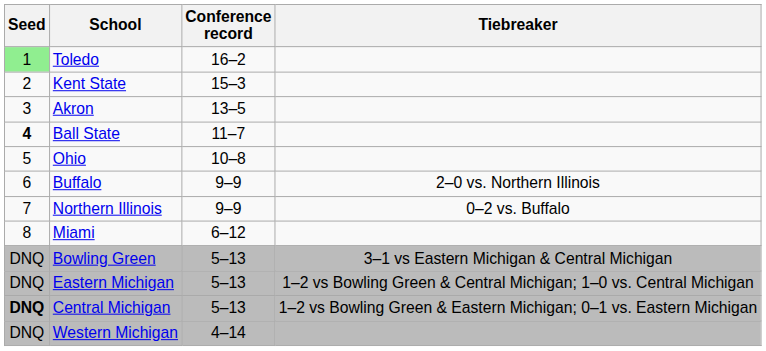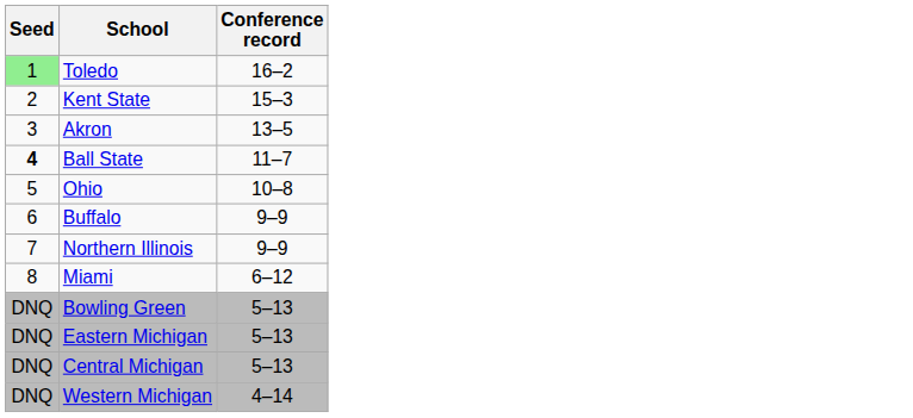 <table class="wikitable" style="text-align:center">
 <tr>
 <th>Seed</th>
 <th>School</th>
 <th>Conference<br>record</th>
-<th>Tiebreaker</th>
 </tr>
 <tr>
 <td style="background: lightgreen;">1</td>
 <td align=left><a href='#'>Toledo</a></td>
 <td>16–2</td>
-<td></td>
 </tr>
 <tr>
 <td>2</td>
 <td align=left><a href='#'>Kent State</a></td>
 <td>15–3</td>
-<td></td>
 </tr>
 <tr>
 <td>3</td>
 <td align=left><a href='#'>Akron</a></td>
 <td>13–5</td>
-<td></td>
 </tr>
 <tr>
 <td><strong>4</strong></td>
 <td align=left><a href='#'>Ball State</a></td>
 <td>11–7</td>
-<td></td>
 </tr>
 <tr>
 <td>5</td>
 <td align=left><a href='#'>Ohio</a></td>
 <td>10–8</td>
-<td></td>
 </tr>
 <tr>
 <td>6</td>
 <td align=left><a href='#'>Buffalo</a></td>
 <td>9–9</td>
-<td>2–0 vs. Northern Illinois</td>
 </tr>
 <tr>
 <td>7</td>
 <td align=left><a href='#'>Northern Illinois</a></td>
 <td>9–9</td>
-<td>0–2 vs. Buffalo</td>
 </tr>
 <tr>
 <td>8</td>
 <td align=left><a href='#'>Miami</a></td>
 <td>6–12</td>
-<td></td>
 </tr>
 <tr bgcolor=#bbbbbb>
 <td>DNQ</td>
 <td align=left><a href='#'>Bowling Green</a></td>
 <td>5–13</td>
-<td>3–1 vs Eastern Michigan & Central Michigan</td>
 </tr>
 <tr bgcolor=#bbbbbb>
 <td>DNQ</td>
 <td align=left><a href='#'>Eastern Michigan</a></td>
 <td>5–13</td>
-<td>1–2 vs Bowling Green & Central Michigan; 1–0 vs. Central Michigan</td>
 </tr>
 <tr bgcolor=#bbbbbb>
-<td><strong>DNQ</strong></td>
+<td>DNQ</td>
 <td align=left><a href='#'>Central Michigan</a></td>
 <td>5–13</td>
-<td>1–2 vs Bowling Green & Eastern Michigan; 0–1 vs. Eastern Michigan</td>
 </tr>
 <tr bgcolor=#bbbbbb>
 <td>DNQ</td>
 <td align=left><a href='#'>Western Michigan</a></td>
 <td>4–14</td>
-<td></td>
 </tr>
 </table>
